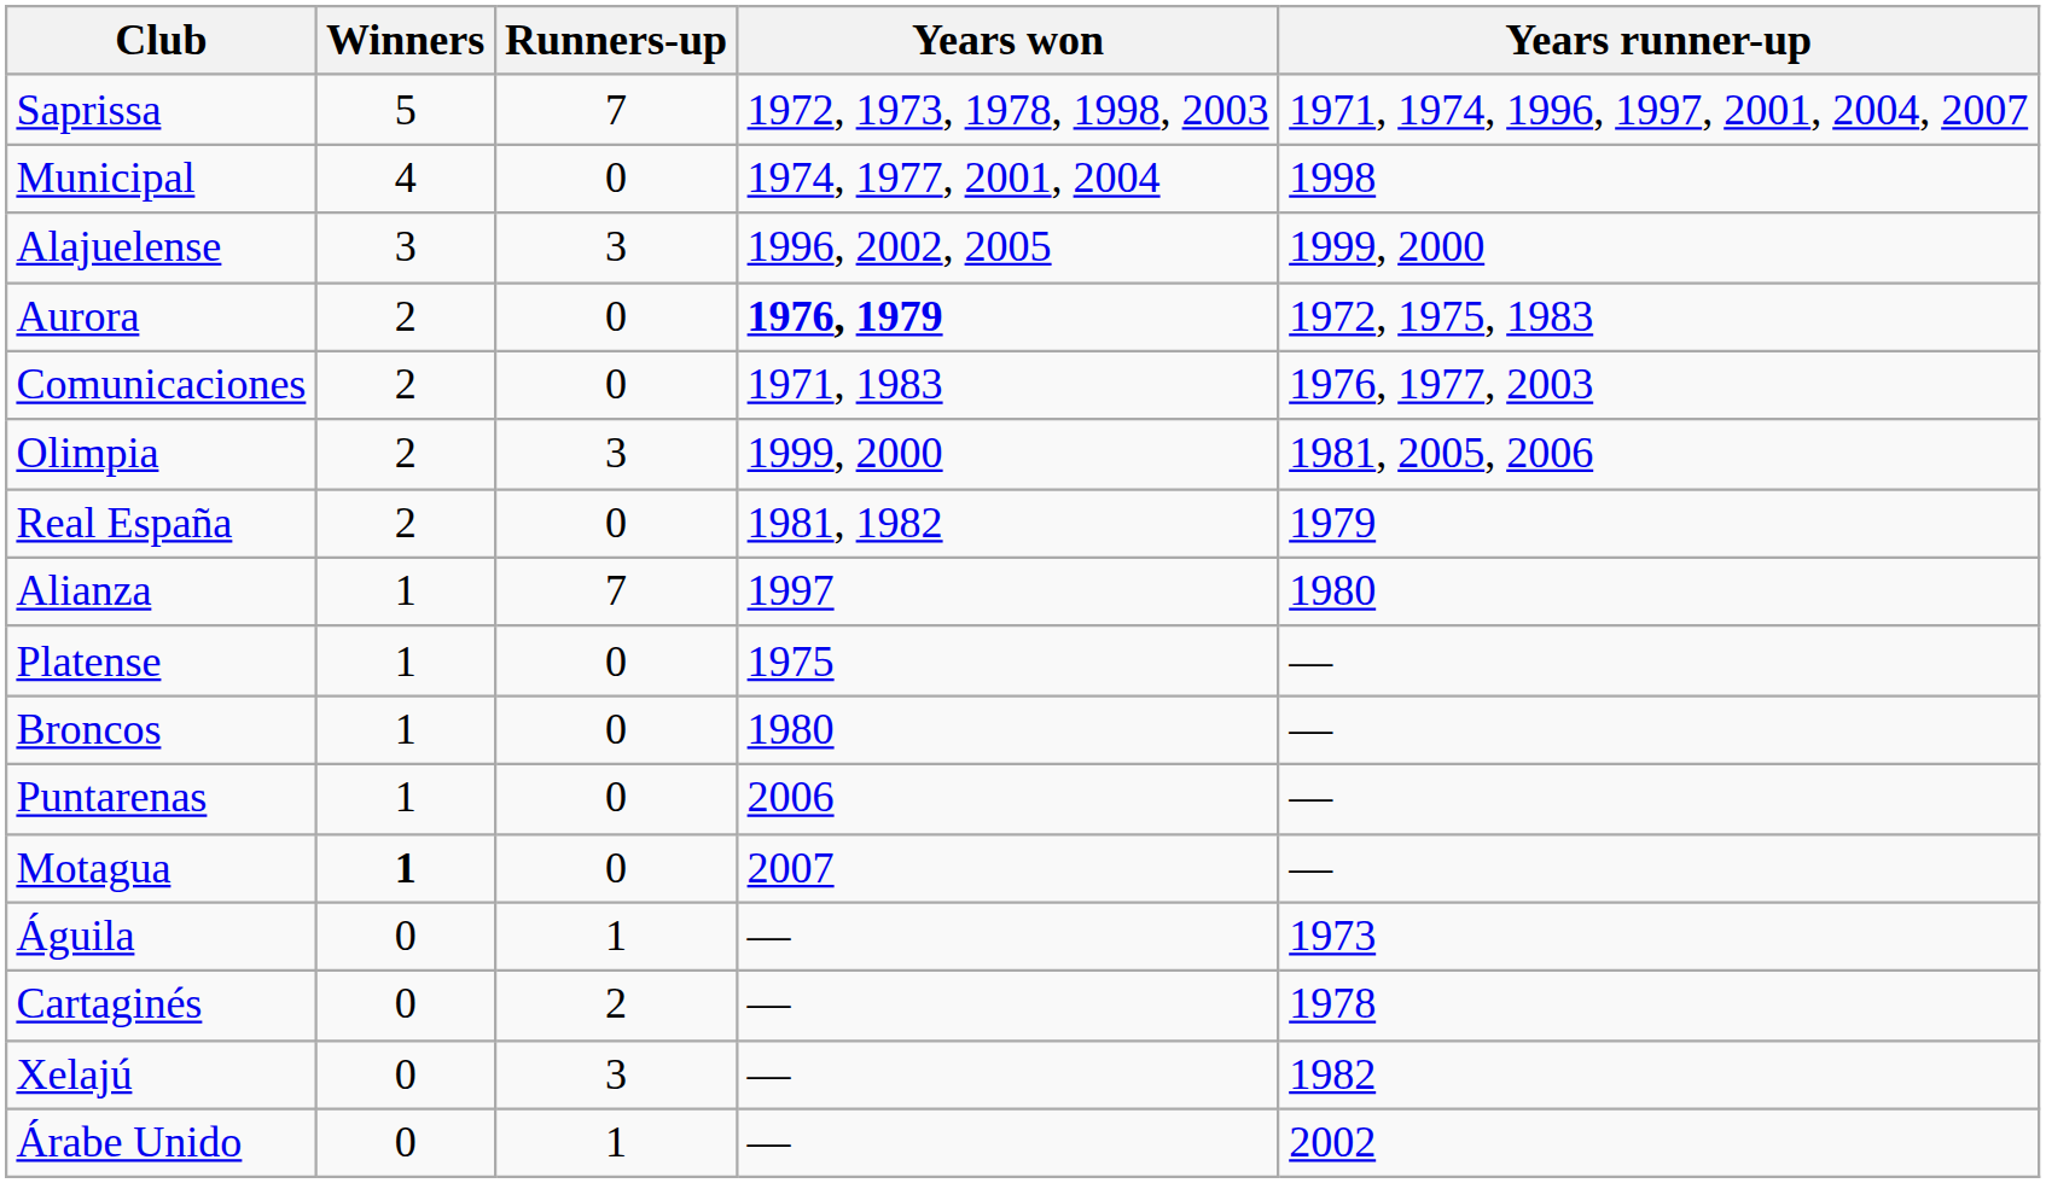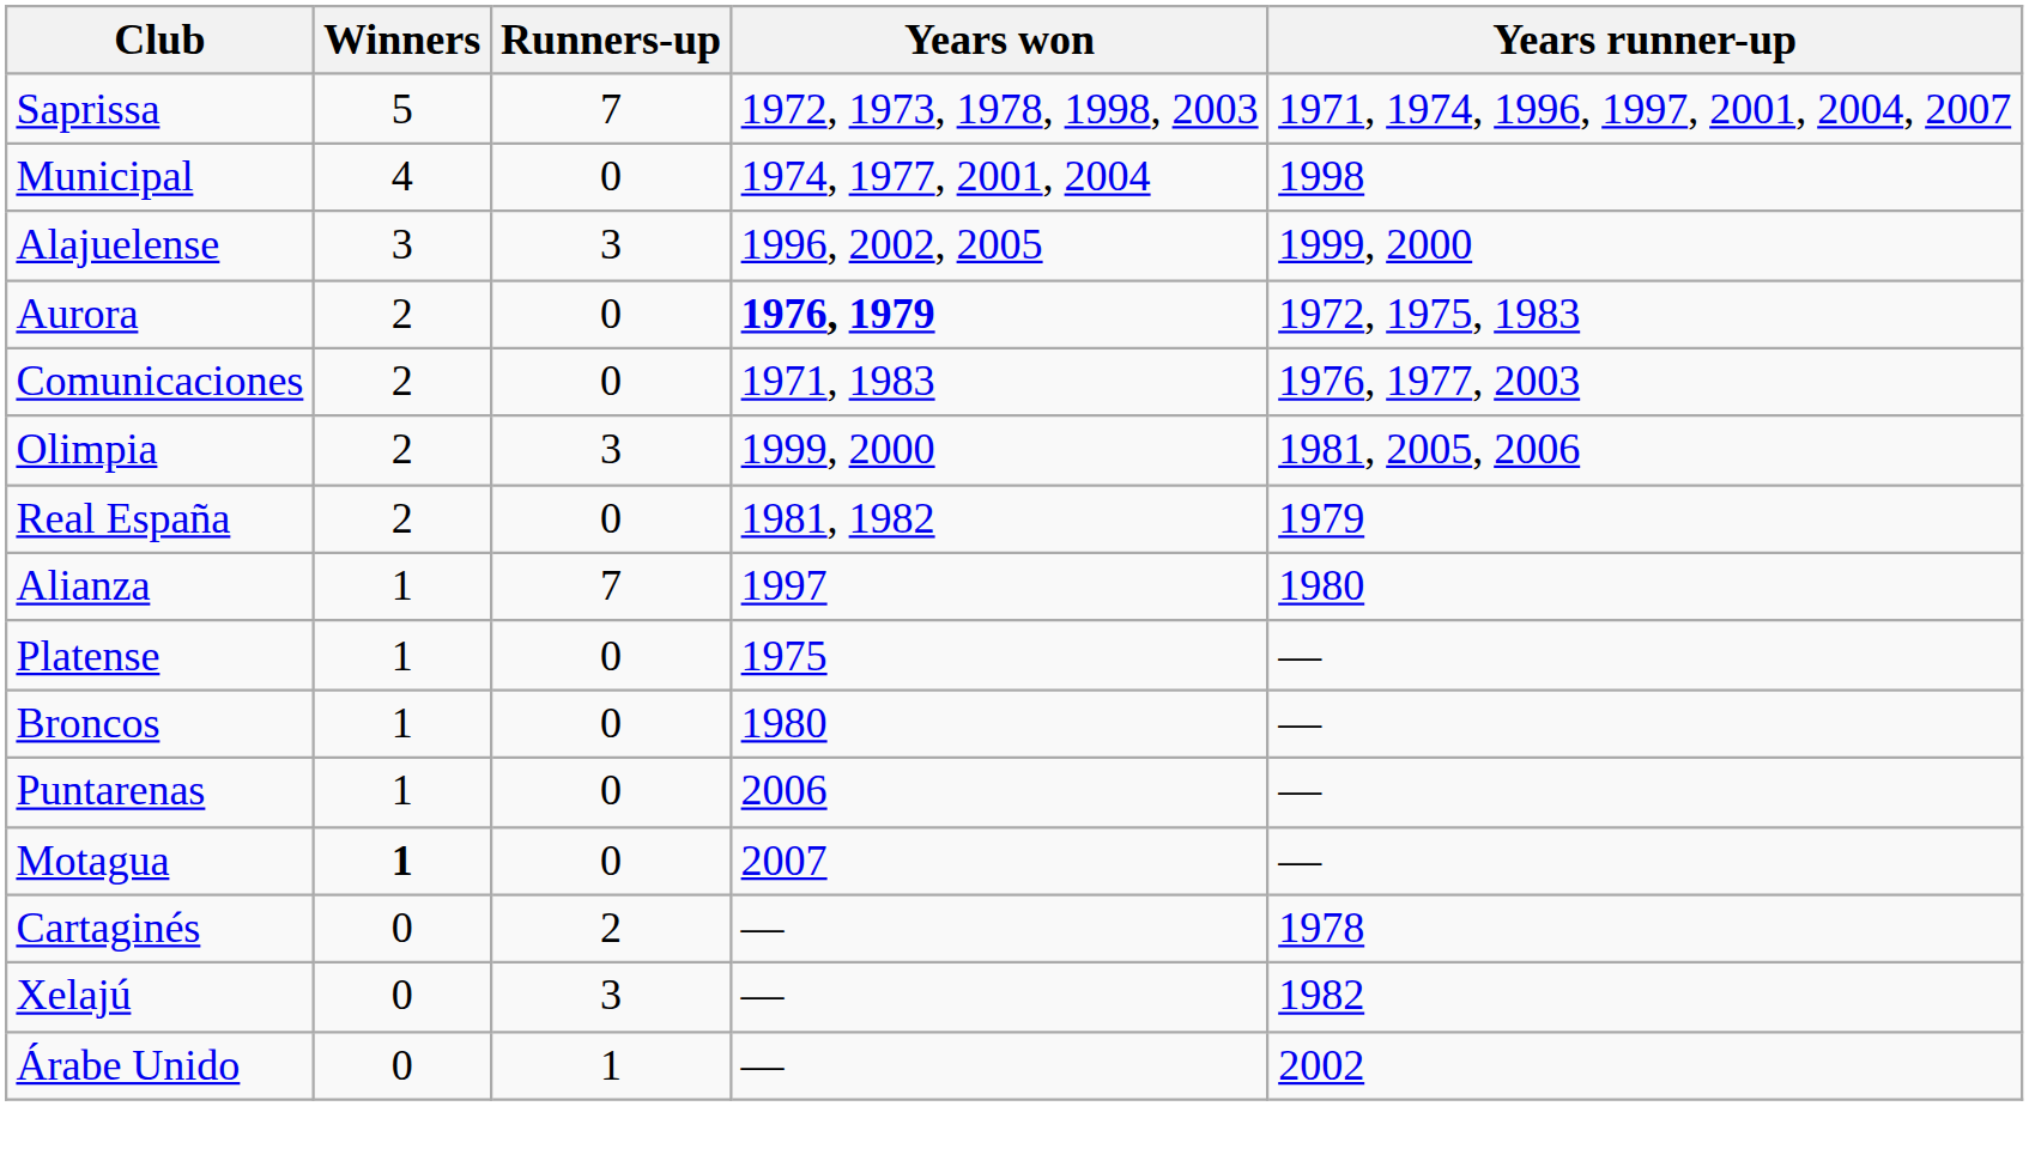 <table class="wikitable">
 <tr>
 <th>Club</th>
 <th>Winners</th>
 <th>Runners-up</th>
 <th>Years won</th>
 <th>Years runner-up</th>
 </tr>
 <tr>
 <td> <a href='#'>Saprissa</a></td>
 <td align=center>5</td>
 <td align=center>7</td>
 <td><a href='#'>1972</a>, <a href='#'>1973</a>, <a href='#'>1978</a>, <a href='#'>1998</a>, <a href='#'>2003</a></td>
 <td><a href='#'>1971</a>, <a href='#'>1974</a>, <a href='#'>1996</a>, <a href='#'>1997</a>, <a href='#'>2001</a>, <a href='#'>2004</a>, <a href='#'>2007</a></td>
 </tr>
 <tr>
 <td> <a href='#'>Municipal</a></td>
 <td align=center>4</td>
 <td align=center>0</td>
 <td><a href='#'>1974</a>, <a href='#'>1977</a>, <a href='#'>2001</a>, <a href='#'>2004</a></td>
 <td><a href='#'>1998</a></td>
 </tr>
 <tr>
 <td> <a href='#'>Alajuelense</a></td>
 <td align=center>3</td>
 <td align=center>3</td>
 <td><a href='#'>1996</a>, <a href='#'>2002</a>, <a href='#'>2005</a></td>
 <td><a href='#'>1999</a>, <a href='#'>2000</a></td>
 </tr>
 <tr>
 <td> <a href='#'>Aurora</a></td>
 <td align=center>2</td>
 <td align=center>0</td>
 <td><strong><a href='#'>1976</a>, <a href='#'>1979</a></strong></td>
 <td><a href='#'>1972</a>, <a href='#'>1975</a>, <a href='#'>1983</a></td>
 </tr>
 <tr>
 <td> <a href='#'>Comunicaciones</a></td>
 <td align=center>2</td>
 <td align=center>0</td>
 <td><a href='#'>1971</a>, <a href='#'>1983</a></td>
 <td><a href='#'>1976</a>, <a href='#'>1977</a>, <a href='#'>2003</a></td>
 </tr>
 <tr>
 <td> <a href='#'>Olimpia</a></td>
 <td align=center>2</td>
 <td align=center>3</td>
 <td><a href='#'>1999</a>, <a href='#'>2000</a></td>
 <td><a href='#'>1981</a>, <a href='#'>2005</a>, <a href='#'>2006</a></td>
 </tr>
 <tr>
 <td> <a href='#'>Real España</a></td>
 <td align=center>2</td>
 <td align=center>0</td>
 <td><a href='#'>1981</a>, <a href='#'>1982</a></td>
 <td><a href='#'>1979</a></td>
 </tr>
 <tr>
 <td> <a href='#'>Alianza</a></td>
 <td align=center>1</td>
 <td align=center>7</td>
 <td><a href='#'>1997</a></td>
 <td><a href='#'>1980</a></td>
 </tr>
 <tr>
 <td> <a href='#'>Platense</a></td>
 <td align=center>1</td>
 <td align=center>0</td>
 <td><a href='#'>1975</a></td>
 <td>—</td>
 </tr>
 <tr>
 <td> <a href='#'>Broncos</a></td>
 <td align=center>1</td>
 <td align=center>0</td>
 <td><a href='#'>1980</a></td>
 <td>—</td>
 </tr>
 <tr>
 <td> <a href='#'>Puntarenas</a></td>
 <td align=center>1</td>
 <td align=center>0</td>
 <td><a href='#'>2006</a></td>
 <td>—</td>
 </tr>
 <tr>
 <td> <a href='#'>Motagua</a></td>
 <td align=center><strong>1</strong></td>
 <td align=center>0</td>
 <td><a href='#'>2007</a></td>
 <td>—</td>
 </tr>
 <tr>
-<td> <a href='#'>Águila</a></td>
-<td align=center>0</td>
-<td align=center>1</td>
-<td>—</td>
-<td><a href='#'>1973</a></td>
-</tr>
-<tr>
 <td> <a href='#'>Cartaginés</a></td>
 <td align=center>0</td>
 <td align=center>2</td>
 <td>—</td>
 <td><a href='#'>1978</a></td>
 </tr>
 <tr>
 <td> <a href='#'>Xelajú</a></td>
 <td align=center>0</td>
 <td align=center>3</td>
 <td>—</td>
 <td><a href='#'>1982</a></td>
 </tr>
 <tr>
 <td> <a href='#'>Árabe Unido</a></td>
 <td align=center>0</td>
 <td align=center>1</td>
 <td>—</td>
 <td><a href='#'>2002</a></td>
 </tr>
 </table>
